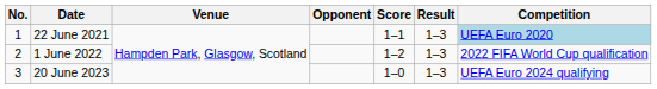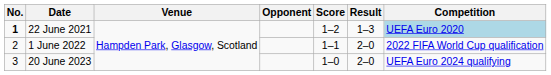 <table class="wikitable sortable">
 <tr>
 <th scope="col">No.</th>
 <th scope="col">Date</th>
 <th scope="col">Venue</th>
 <th scope="col">Opponent</th>
 <th scope="col">Score</th>
 <th scope="col">Result</th>
 <th scope="col">Competition</th>
 </tr>
 <tr>
-<td align="center">1</td>
+<td align="center"><strong>1</strong></td>
 <td>22 June 2021</td>
 <td rowspan=3><a href='#'>Hampden Park</a>, <a href='#'>Glasgow</a>, Scotland</td>
 <td></td>
-<td align="center">1–1</td>
+<td align="center">1–2</td>
 <td align="center">1–3</td>
 <td style="background: lightblue;"><a href='#'>UEFA Euro 2020</a></td>
 </tr>
 <tr>
 <td align="center">2</td>
 <td>1 June 2022</td>
 <td></td>
-<td align="center">1–2</td>
-<td align="center">1–3</td>
+<td align="center">1–1</td>
+<td align="center">2–0</td>
 <td><a href='#'>2022 FIFA World Cup qualification</a></td>
 </tr>
 <tr>
 <td align="center">3</td>
 <td>20 June 2023</td>
 <td></td>
 <td align="center">1–0</td>
-<td align="center">1–3</td>
+<td align="center">2–0</td>
 <td><a href='#'>UEFA Euro 2024 qualifying</a></td>
 </tr>
 </table>
